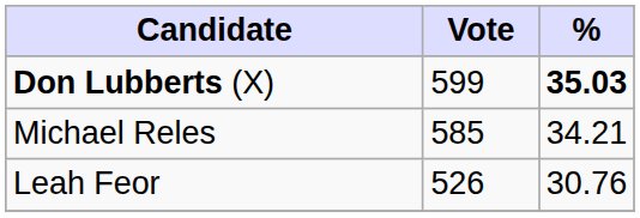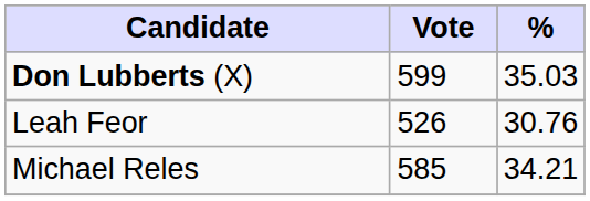 <table class="wikitable">
 <tr>
 <th style="background:#ddf; width:200px;">Candidate</th>
 <th style="background:#ddf; width:50px;">Vote</th>
 <th style="background:#ddf; width:30px;">%</th>
 </tr>
 <tr>
 <td><strong>Don Lubberts</strong> (X)</td>
 <td>599</td>
-<td><strong>35.03</strong></td>
+<td>35.03</td>
+</tr>
+<tr>
+<td>Leah Feor</td>
+<td>526</td>
+<td>30.76</td>
 </tr>
 <tr>
 <td>Michael Reles</td>
 <td>585</td>
 <td>34.21</td>
 </tr>
 <tr>
-<td>Leah Feor</td>
-<td>526</td>
-<td>30.76</td>
-</tr>
-<tr>
 </tr>
 </table>
